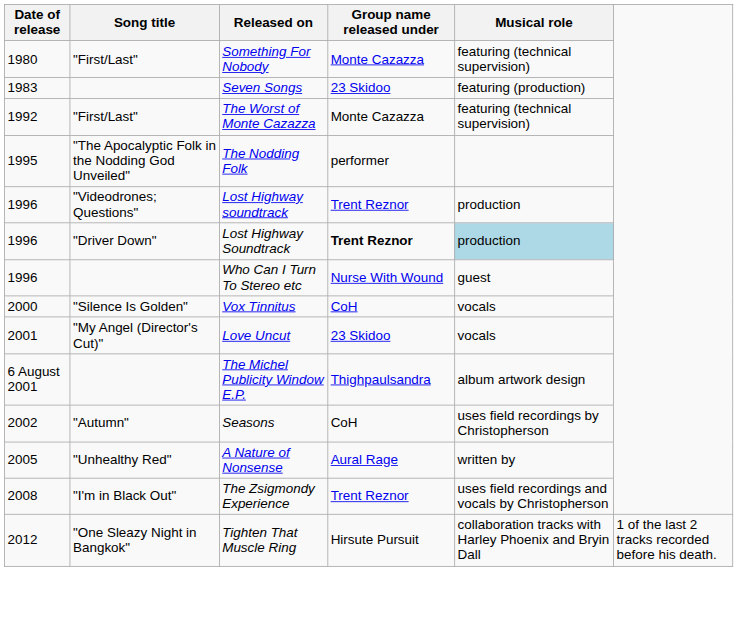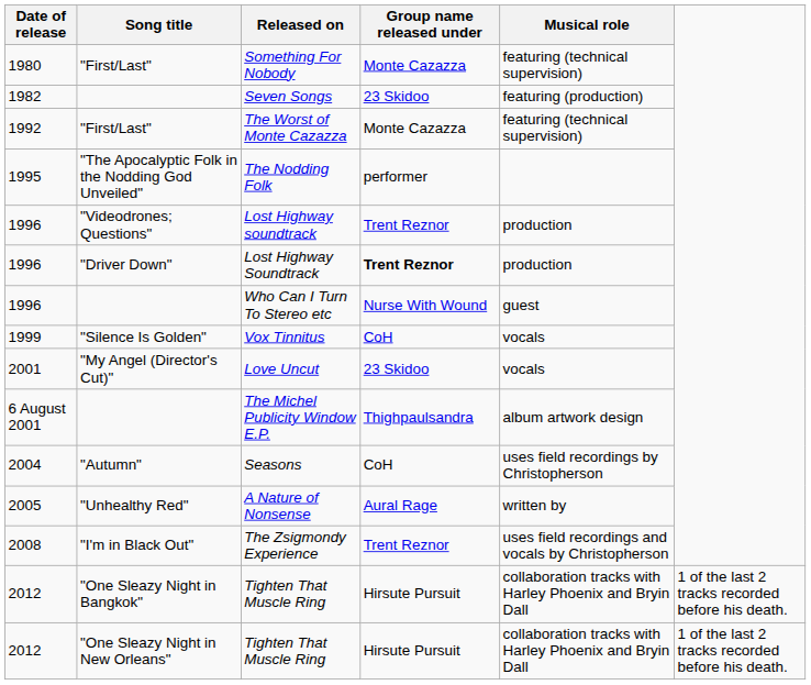 <table class="wikitable">
 <tr>
 <th>Date of release</th>
 <th>Song title</th>
 <th>Released on</th>
 <th>Group name released under</th>
 <th>Musical role</th>
 </tr>
 <tr>
 <td>1980</td>
 <td>"First/Last"</td>
 <td><em><a href='#'>Something For Nobody</a></em></td>
 <td><a href='#'>Monte Cazazza</a></td>
 <td>featuring (technical supervision)</td>
 </tr>
 <tr>
-<td>1983</td>
+<td>1982</td>
 <td></td>
 <td><em><a href='#'>Seven Songs</a></em></td>
 <td><a href='#'>23 Skidoo</a></td>
 <td>featuring (production)</td>
 </tr>
 <tr>
 <td>1992</td>
 <td>"First/Last"</td>
 <td><em><a href='#'>The Worst of Monte Cazazza</a></em></td>
 <td>Monte Cazazza</td>
 <td>featuring (technical supervision)</td>
 </tr>
 <tr>
 <td>1995</td>
 <td>"The Apocalyptic Folk in the Nodding God Unveiled"</td>
 <td><em><a href='#'>The Nodding Folk</a></em></td>
 <td>performer</td>
 <td></td>
 </tr>
 <tr>
 <td>1996</td>
 <td>"Videodrones; Questions"</td>
 <td><em><a href='#'>Lost Highway soundtrack</a></em></td>
 <td><a href='#'>Trent Reznor</a></td>
 <td>production</td>
 </tr>
 <tr>
 <td>1996</td>
 <td>"Driver Down"</td>
 <td><em>Lost Highway Soundtrack</em></td>
 <td><strong>Trent Reznor</strong></td>
-<td style="background: lightblue;">production</td>
+<td>production</td>
 </tr>
 <tr>
 <td>1996</td>
 <td></td>
 <td><em>Who Can I Turn To Stereo etc</em></td>
 <td><a href='#'>Nurse With Wound</a></td>
 <td>guest</td>
 </tr>
 <tr>
-<td>2000</td>
+<td>1999</td>
 <td>"Silence Is Golden"</td>
 <td><em><a href='#'>Vox Tinnitus</a></em></td>
 <td><a href='#'>CoH</a></td>
 <td>vocals</td>
 </tr>
 <tr>
 <td>2001</td>
 <td>"My Angel (Director's Cut)"</td>
 <td><em><a href='#'>Love Uncut</a></em></td>
 <td><a href='#'>23 Skidoo</a></td>
 <td>vocals</td>
 </tr>
 <tr>
 <td>6 August 2001</td>
 <td></td>
 <td><em><a href='#'>The Michel Publicity Window E.P.</a></em></td>
 <td><a href='#'>Thighpaulsandra</a></td>
 <td>album artwork design</td>
 </tr>
 <tr>
-<td>2002</td>
+<td>2004</td>
 <td>"Autumn"</td>
 <td><em>Seasons</em></td>
 <td>CoH</td>
 <td>uses field recordings by Christopherson</td>
 </tr>
 <tr>
 <td>2005</td>
 <td>"Unhealthy Red"</td>
 <td><em><a href='#'>A Nature of Nonsense</a></em></td>
 <td><a href='#'>Aural Rage</a></td>
 <td>written by</td>
 </tr>
 <tr>
 <td>2008</td>
 <td>"I'm in Black Out"</td>
 <td><em>The Zsigmondy Experience</em></td>
 <td><a href='#'>Trent Reznor</a></td>
 <td>uses field recordings and vocals by Christopherson</td>
 </tr>
 <tr>
 <td>2012</td>
 <td>"One Sleazy Night in Bangkok"</td>
 <td><em>Tighten That Muscle Ring</em></td>
 <td>Hirsute Pursuit</td>
 <td>collaboration tracks with Harley Phoenix and Bryin Dall</td>
 <td>1 of the last 2 tracks recorded before his death.</td>
 </tr>
+<tr>
+<td>2012</td>
+<td>"One Sleazy Night in New Orleans"</td>
+<td><em>Tighten That Muscle Ring</em></td>
+<td>Hirsute Pursuit</td>
+<td>collaboration tracks with Harley Phoenix and Bryin Dall</td>
+<td>1 of the last 2 tracks recorded before his death.</td>
+</tr>
 </table>
